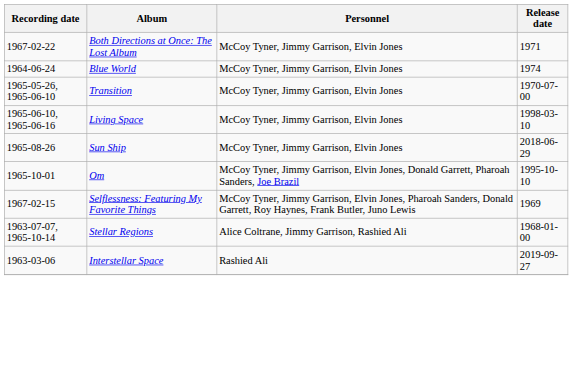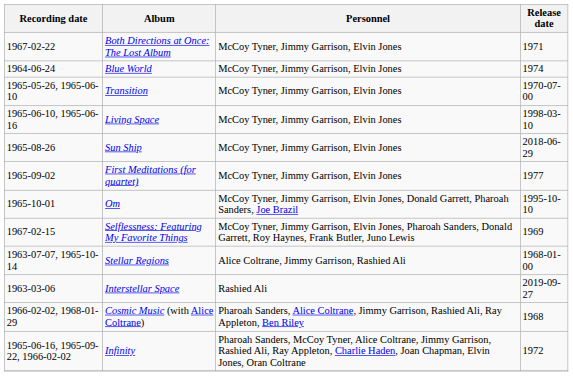 <table class="wikitable sortable">
 <tr>
 <th>Recording date</th>
 <th>Album</th>
 <th>Personnel</th>
 <th>Release date</th>
 </tr>
 <tr>
 <td>1967-02-22</td>
 <td><em><a href='#'>Both Directions at Once: The Lost Album</a></em></td>
 <td>McCoy Tyner, Jimmy Garrison, Elvin Jones</td>
 <td>1971</td>
 </tr>
 <tr>
 <td>1964-06-24</td>
 <td><em><a href='#'>Blue World</a></em></td>
 <td>McCoy Tyner, Jimmy Garrison, Elvin Jones</td>
 <td>1974</td>
 </tr>
 <tr>
 <td>1965-05-26, 1965-06-10</td>
 <td><em><a href='#'>Transition</a></em></td>
 <td>McCoy Tyner, Jimmy Garrison, Elvin Jones</td>
 <td>1970-07-00</td>
 </tr>
 <tr>
 <td>1965-06-10, 1965-06-16</td>
 <td><em><a href='#'>Living Space</a></em></td>
 <td>McCoy Tyner, Jimmy Garrison, Elvin Jones</td>
 <td>1998-03-10</td>
 </tr>
 <tr>
 <td>1965-08-26</td>
 <td><em><a href='#'>Sun Ship</a></em></td>
 <td>McCoy Tyner, Jimmy Garrison, Elvin Jones</td>
 <td>2018-06-29</td>
 </tr>
 <tr>
+<td>1965-09-02</td>
+<td><em><a href='#'>First Meditations (for quartet)</a></em></td>
+<td>McCoy Tyner, Jimmy Garrison, Elvin Jones</td>
+<td>1977</td>
+</tr>
+<tr>
 <td>1965-10-01</td>
 <td><em><a href='#'>Om</a></em></td>
 <td>McCoy Tyner, Jimmy Garrison, Elvin Jones, Donald Garrett, Pharoah Sanders, <a href='#'>Joe Brazil</a></td>
 <td>1995-10-10</td>
 </tr>
 <tr>
 <td>1967-02-15</td>
 <td><em><a href='#'>Selflessness: Featuring My Favorite Things</a></em></td>
 <td>McCoy Tyner, Jimmy Garrison, Elvin Jones, Pharoah Sanders, Donald Garrett, Roy Haynes, Frank Butler, Juno Lewis</td>
 <td>1969</td>
 </tr>
 <tr>
 <td>1963-07-07, 1965-10-14</td>
 <td><em><a href='#'>Stellar Regions</a></em></td>
 <td>Alice Coltrane, Jimmy Garrison, Rashied Ali</td>
 <td>1968-01-00</td>
 </tr>
 <tr>
 <td>1963-03-06</td>
 <td><em><a href='#'>Interstellar Space</a></em></td>
 <td>Rashied Ali</td>
 <td>2019-09-27</td>
 </tr>
 <tr>
+<td>1966-02-02, 1968-01-29</td>
+<td><em><a href='#'>Cosmic Music</a></em> (with <a href='#'>Alice Coltrane</a>)</td>
+<td>Pharoah Sanders, <a href='#'>Alice Coltrane</a>, Jimmy Garrison, Rashied Ali, Ray Appleton, <a href='#'>Ben Riley</a></td>
+<td>1968</td>
+</tr>
+<tr>
+<td>1965-06-16, 1965-09-22, 1966-02-02</td>
+<td><em><a href='#'>Infinity</a></em></td>
+<td>Pharoah Sanders, McCoy Tyner, Alice Coltrane, Jimmy Garrison, Rashied Ali, Ray Appleton, <a href='#'>Charlie Haden</a>, Joan Chapman, Elvin Jones, Oran Coltrane</td>
+<td>1972</td>
+</tr>
+<tr>
 </tr>
 </table>
